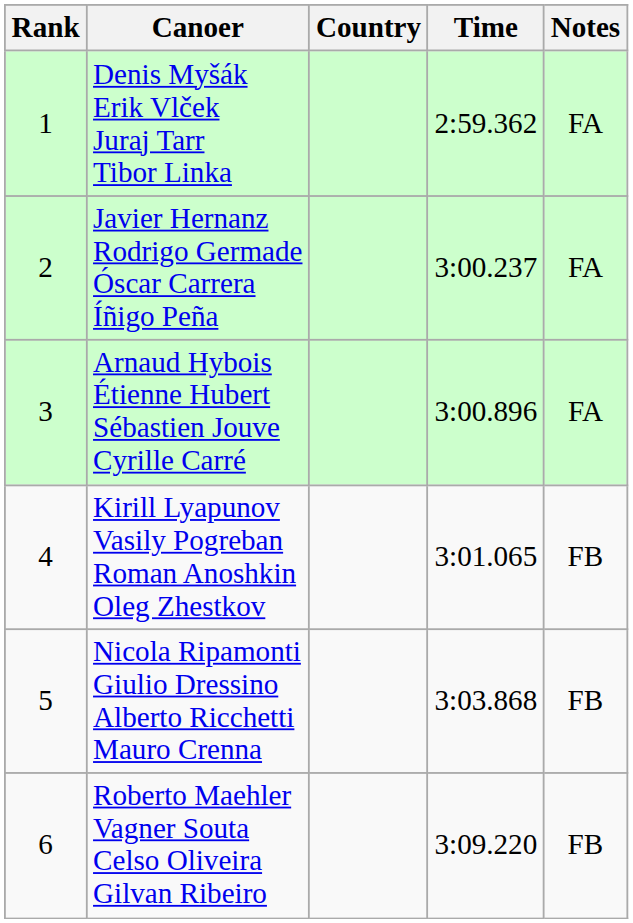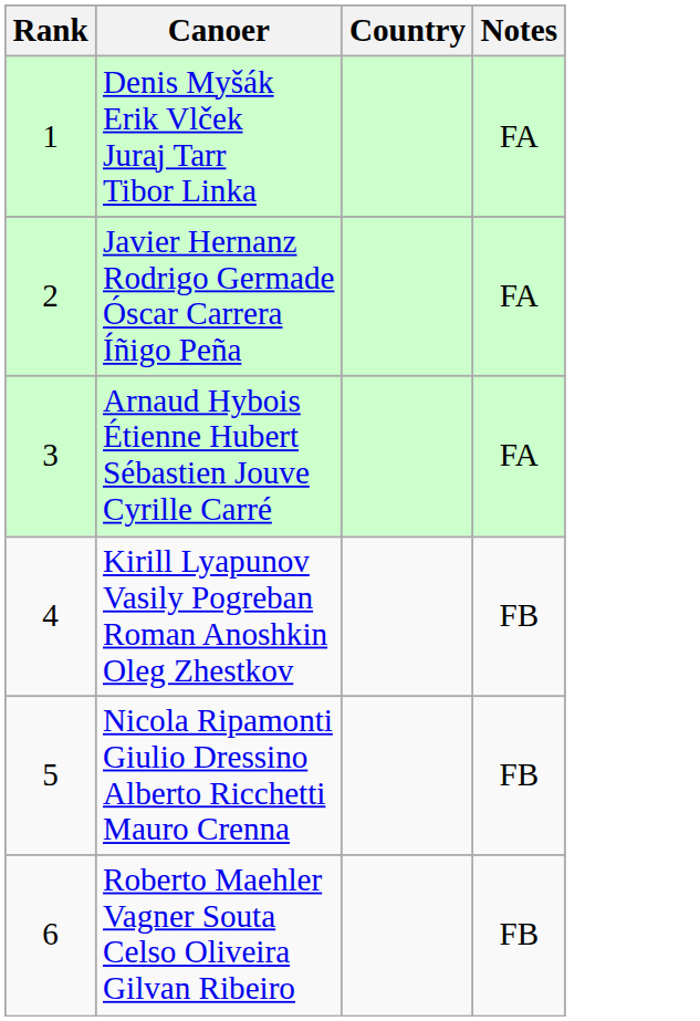 <table class="wikitable" style="text-align:center;">
 <tr>
 <th>Rank</th>
 <th>Canoer</th>
 <th>Country</th>
-<th>Time</th>
 <th>Notes</th>
 </tr>
 <tr bgcolor=ccffcc>
 <td>1</td>
 <td align="left"><a href='#'>Denis Myšák</a><br><a href='#'>Erik Vlček</a><br><a href='#'>Juraj Tarr</a><br><a href='#'>Tibor Linka</a></td>
 <td align="left"></td>
-<td>2:59.362</td>
 <td>FA</td>
 </tr>
 <tr bgcolor=ccffcc>
 <td>2</td>
 <td align="left"><a href='#'>Javier Hernanz</a><br><a href='#'>Rodrigo Germade</a><br><a href='#'>Óscar Carrera</a><br><a href='#'>Íñigo Peña</a></td>
 <td align="left"></td>
-<td>3:00.237</td>
 <td>FA</td>
 </tr>
 <tr bgcolor=ccffcc>
 <td>3</td>
 <td align="left"><a href='#'>Arnaud Hybois</a><br><a href='#'>Étienne Hubert</a><br><a href='#'>Sébastien Jouve</a><br><a href='#'>Cyrille Carré</a></td>
 <td align="left"></td>
-<td>3:00.896</td>
 <td>FA</td>
 </tr>
 <tr>
 <td>4</td>
 <td align="left"><a href='#'>Kirill Lyapunov</a><br><a href='#'>Vasily Pogreban</a><br><a href='#'>Roman Anoshkin</a><br><a href='#'>Oleg Zhestkov</a></td>
 <td align="left"></td>
-<td>3:01.065</td>
 <td>FB</td>
 </tr>
 <tr>
 <td>5</td>
 <td align="left"><a href='#'>Nicola Ripamonti</a><br><a href='#'>Giulio Dressino</a><br><a href='#'>Alberto Ricchetti</a><br><a href='#'>Mauro Crenna</a></td>
 <td align="left"></td>
-<td>3:03.868</td>
 <td>FB</td>
 </tr>
 <tr>
 <td>6</td>
 <td align="left"><a href='#'>Roberto Maehler</a><br><a href='#'>Vagner Souta</a><br><a href='#'>Celso Oliveira</a><br><a href='#'>Gilvan Ribeiro</a></td>
 <td align="left"></td>
-<td>3:09.220</td>
 <td>FB</td>
 </tr>
 </table>
